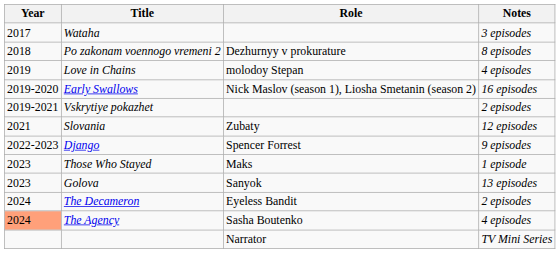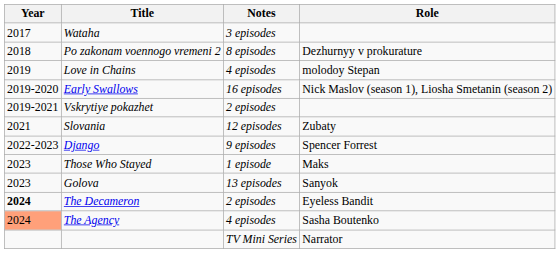 <table class="wikitable">
 <tr>
 <th>Year</th>
 <th>Title</th>
+<th>Notes</th>
 <th>Role</th>
-<th>Notes</th>
 </tr>
 <tr>
 <td>2017</td>
 <td><em>Wataha</em></td>
+<td><em>3 episodes</em></td>
 <td></td>
-<td><em>3 episodes</em></td>
 </tr>
 <tr>
 <td>2018</td>
 <td><em>Po zakonam voennogo vremeni 2</em></td>
+<td><em>8 episodes</em></td>
 <td>Dezhurnyy v prokurature</td>
-<td><em>8 episodes</em></td>
 </tr>
 <tr>
 <td>2019</td>
 <td><em>Love in Chains</em></td>
+<td><em>4 episodes</em></td>
 <td>molodoy Stepan</td>
-<td><em>4 episodes</em></td>
 </tr>
 <tr>
 <td>2019-2020</td>
 <td><em><a href='#'>Early Swallows</a></em></td>
+<td><em>16 episodes</em></td>
 <td>Nick Maslov (season 1), Liosha Smetanin (season 2)</td>
-<td><em>16 episodes</em></td>
 </tr>
 <tr>
 <td>2019-2021</td>
 <td><em>Vskrytiye pokazhet</em></td>
+<td><em>2 episodes</em></td>
 <td></td>
-<td><em>2 episodes</em></td>
 </tr>
 <tr>
 <td>2021</td>
 <td><em>Slovania</em></td>
+<td><em>12 episodes</em></td>
 <td>Zubaty</td>
-<td><em>12 episodes</em></td>
 </tr>
 <tr>
 <td>2022-2023</td>
 <td><em><a href='#'>Django</a></em></td>
+<td><em>9 episodes</em></td>
 <td>Spencer Forrest</td>
-<td><em>9 episodes</em></td>
 </tr>
 <tr>
 <td>2023</td>
 <td><em>Those Who Stayed</em></td>
+<td><em>1 episode</em></td>
 <td>Maks</td>
-<td><em>1 episode</em></td>
 </tr>
 <tr>
 <td>2023</td>
 <td><em>Golova</em></td>
+<td><em>13 episodes</em></td>
 <td>Sanyok</td>
-<td><em>13 episodes</em></td>
 </tr>
 <tr>
-<td>2024</td>
+<td><strong>2024</strong></td>
 <td><em><a href='#'>The Decameron</a></em></td>
+<td><em>2 episodes</em></td>
 <td>Eyeless Bandit</td>
-<td><em>2 episodes</em></td>
 </tr>
 <tr>
 <td style="background: lightsalmon;">2024</td>
 <td><em><a href='#'>The Agency</a></em></td>
+<td><em>4 episodes</em></td>
 <td>Sasha Boutenko</td>
-<td><em>4 episodes</em></td>
 </tr>
 <tr>
 <td></td>
 <td></td>
+<td><em>TV Mini Series</em></td>
 <td>Narrator</td>
-<td><em>TV Mini Series</em></td>
 </tr>
 </table>
